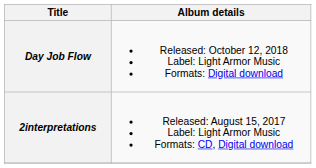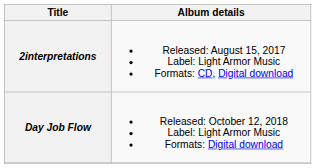 <table class="wikitable plainrowheaders" style="text-align:center;">
 <tr>
 <th scope="col" style="width:10em;">Title</th>
 <th scope="col" style="width:19em;">Album details</th>
 </tr>
 <tr>
+<th scope="row"><em>2interpretations</em></th>
+<td><br><ul><li>Released: August 15, 2017</li><li>Label: Light Armor Music</li><li>Formats: <a href='#'>CD</a>, <a href='#'>Digital download</a></li></ul></td>
+</tr>
+<tr>
 <th scope="row"><em>Day Job Flow</em></th>
 <td><br><ul><li>Released: October 12, 2018</li><li>Label: Light Armor Music</li><li>Formats: <a href='#'>Digital download</a></li></ul></td>
 </tr>
 <tr>
-<th scope="row"><em>2interpretations</em></th>
-<td><br><ul><li>Released: August 15, 2017</li><li>Label: Light Armor Music</li><li>Formats: <a href='#'>CD</a>, <a href='#'>Digital download</a></li></ul></td>
-</tr>
-<tr>
 </tr>
 </table>
